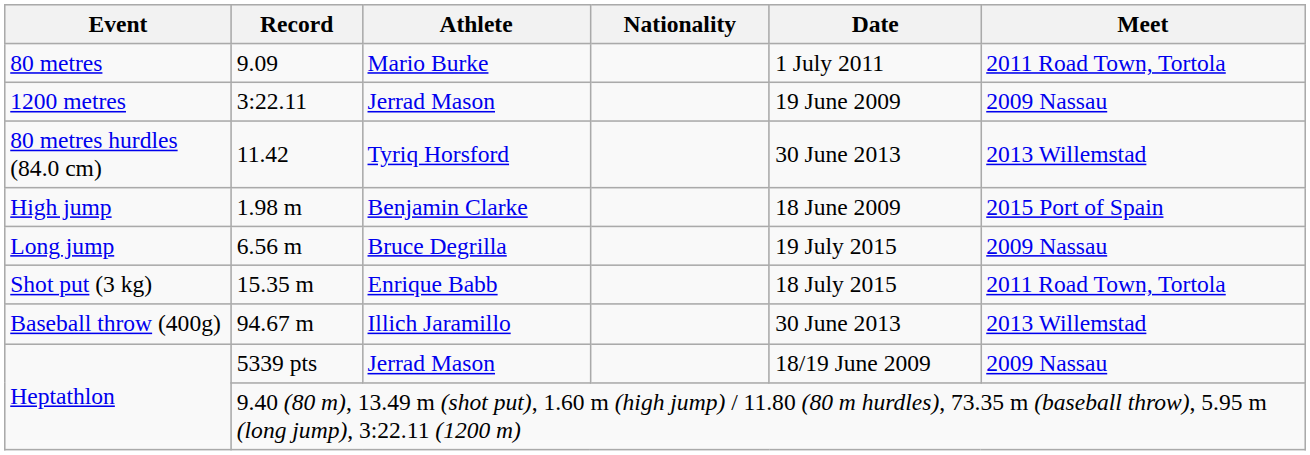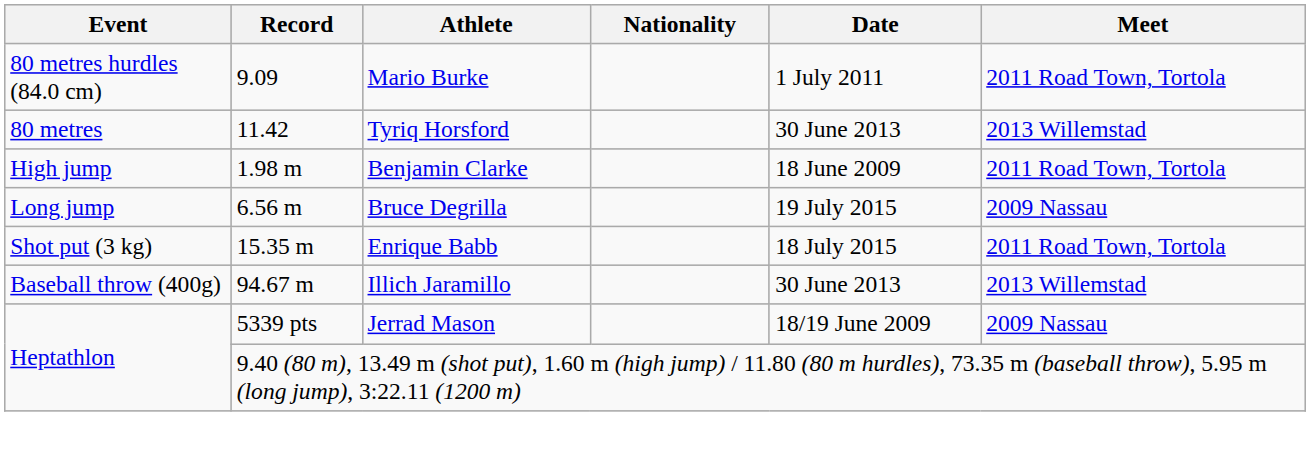 <table class="wikitable" style="font-size:95%; width: 95%;">
 <tr>
 <th>Event</th>
 <th>Record</th>
 <th>Athlete</th>
 <th>Nationality</th>
 <th>Date</th>
 <th>Meet</th>
 </tr>
 <tr>
-<td><a href='#'>80 metres</a></td>
+<td><a href='#'>80 metres hurdles</a> (84.0 cm)</td>
 <td>9.09</td>
 <td><a href='#'>Mario Burke</a></td>
 <td></td>
 <td>1 July 2011</td>
 <td><a href='#'>2011 Road Town, Tortola</a> </td>
 </tr>
 <tr>
-<td><a href='#'>1200 metres</a></td>
-<td>3:22.11</td>
-<td><a href='#'>Jerrad Mason</a></td>
-<td></td>
-<td>19 June 2009</td>
-<td><a href='#'>2009 Nassau</a> </td>
-</tr>
-<tr>
-<td><a href='#'>80 metres hurdles</a> (84.0 cm)</td>
+<td><a href='#'>80 metres</a></td>
 <td>11.42 </td>
 <td><a href='#'>Tyriq Horsford</a></td>
 <td></td>
 <td>30 June 2013</td>
 <td><a href='#'>2013 Willemstad</a> </td>
 </tr>
 <tr>
 <td><a href='#'>High jump</a></td>
 <td>1.98 m</td>
 <td><a href='#'>Benjamin Clarke</a></td>
 <td></td>
 <td>18 June 2009</td>
-<td><a href='#'>2015 Port of Spain</a> </td>
+<td><a href='#'>2011 Road Town, Tortola</a> </td>
 </tr>
 <tr>
 <td><a href='#'>Long jump</a></td>
 <td>6.56 m</td>
 <td><a href='#'>Bruce Degrilla</a></td>
 <td></td>
 <td>19 July 2015</td>
 <td><a href='#'>2009 Nassau</a> </td>
 </tr>
 <tr>
 <td><a href='#'>Shot put</a> (3 kg)</td>
 <td>15.35 m</td>
 <td><a href='#'>Enrique Babb</a></td>
 <td></td>
 <td>18 July 2015</td>
 <td><a href='#'>2011 Road Town, Tortola</a> </td>
 </tr>
 <tr>
 <td><a href='#'>Baseball throw</a> (400g)</td>
 <td>94.67 m</td>
 <td><a href='#'>Illich Jaramillo</a></td>
 <td></td>
 <td>30 June 2013</td>
 <td><a href='#'>2013 Willemstad</a> </td>
 </tr>
 <tr>
 <td rowspan=2><a href='#'>Heptathlon</a></td>
 <td>5339 pts</td>
 <td><a href='#'>Jerrad Mason</a></td>
 <td></td>
 <td>18/19 June 2009</td>
 <td><a href='#'>2009 Nassau</a> </td>
 </tr>
 <tr>
 <td colspan=5>9.40 <em>(80 m)</em>, 13.49 m <em>(shot put)</em>, 1.60 m <em>(high jump)</em> / 11.80 <em>(80 m hurdles)</em>, 73.35 m <em>(baseball throw)</em>, 5.95 m <em>(long jump)</em>, 3:22.11 <em>(1200 m)</em></td>
 </tr>
 </table>
